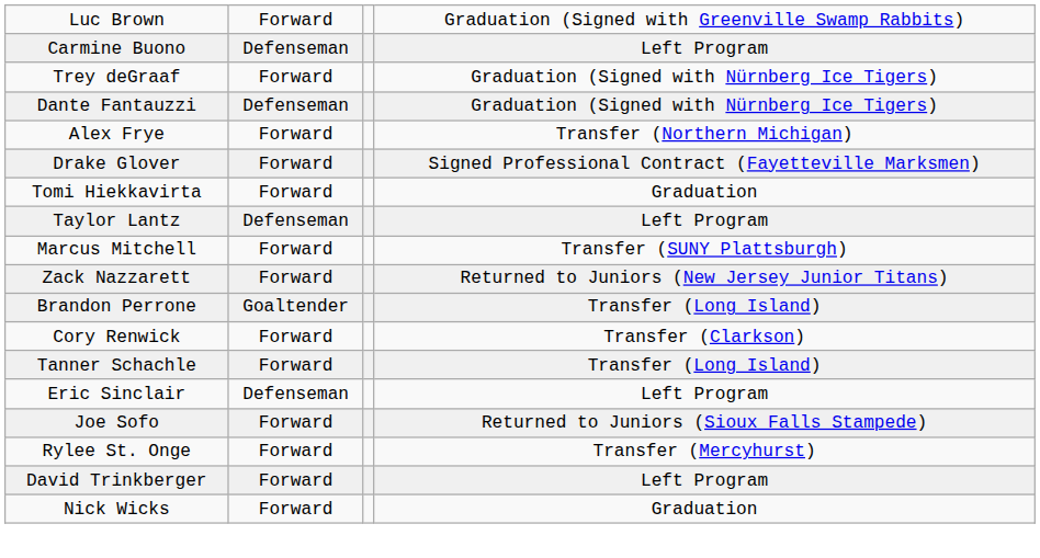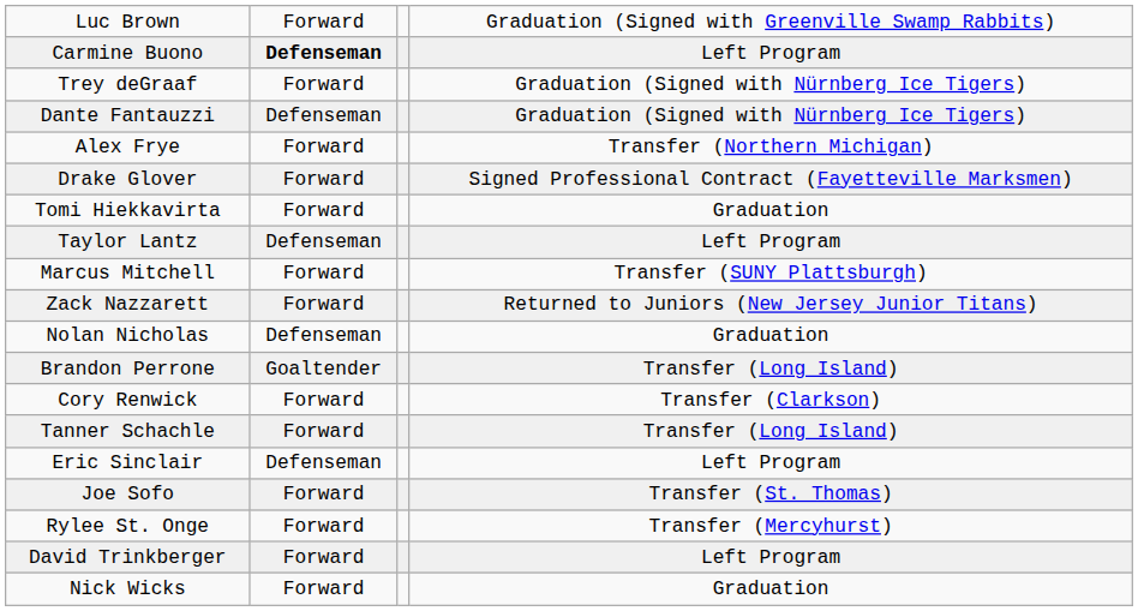 <table class="wikitable" width="60%">
 <tr align="center" bgcolor="">
 <td>Luc Brown</td>
 <td>Forward</td>
 <td></td>
 <td>Graduation (Signed with <a href='#'>Greenville Swamp Rabbits</a>)</td>
 </tr>
 <tr align="center" bgcolor="f0f0f0">
 <td>Carmine Buono</td>
-<td>Defenseman</td>
+<td><strong>Defenseman</strong></td>
 <td></td>
 <td>Left Program</td>
 </tr>
 <tr align="center" bgcolor="">
 <td>Trey deGraaf</td>
 <td>Forward</td>
 <td></td>
 <td>Graduation (Signed with <a href='#'>Nürnberg Ice Tigers</a>)</td>
 </tr>
 <tr align="center" bgcolor="f0f0f0">
 <td>Dante Fantauzzi</td>
 <td>Defenseman</td>
 <td></td>
 <td>Graduation (Signed with <a href='#'>Nürnberg Ice Tigers</a>)</td>
 </tr>
 <tr align="center" bgcolor="">
 <td>Alex Frye</td>
 <td>Forward</td>
 <td></td>
 <td>Transfer (<a href='#'>Northern Michigan</a>)</td>
 </tr>
 <tr align="center" bgcolor="f0f0f0">
 <td>Drake Glover</td>
 <td>Forward</td>
 <td></td>
 <td>Signed Professional Contract (<a href='#'>Fayetteville Marksmen</a>)</td>
 </tr>
 <tr align="center" bgcolor="">
 <td>Tomi Hiekkavirta</td>
 <td>Forward</td>
 <td></td>
 <td>Graduation</td>
 </tr>
 <tr align="center" bgcolor="f0f0f0">
 <td>Taylor Lantz</td>
 <td>Defenseman</td>
 <td></td>
 <td>Left Program</td>
 </tr>
 <tr align="center" bgcolor="">
 <td>Marcus Mitchell</td>
 <td>Forward</td>
 <td></td>
 <td>Transfer (<a href='#'>SUNY Plattsburgh</a>)</td>
 </tr>
 <tr align="center" bgcolor="f0f0f0">
 <td>Zack Nazzarett</td>
 <td>Forward</td>
 <td></td>
 <td>Returned to Juniors (<a href='#'>New Jersey Junior Titans</a>)</td>
 </tr>
+<tr align="center" bgcolor="">
+<td>Nolan Nicholas</td>
+<td>Defenseman</td>
+<td></td>
+<td>Graduation</td>
+</tr>
 <tr align="center" bgcolor="f0f0f0">
 <td>Brandon Perrone</td>
 <td>Goaltender</td>
 <td></td>
 <td>Transfer (<a href='#'>Long Island</a>)</td>
 </tr>
 <tr align="center" bgcolor="">
 <td>Cory Renwick</td>
 <td>Forward</td>
 <td></td>
 <td>Transfer (<a href='#'>Clarkson</a>)</td>
 </tr>
 <tr align="center" bgcolor="f0f0f0">
 <td>Tanner Schachle</td>
 <td>Forward</td>
 <td></td>
 <td>Transfer (<a href='#'>Long Island</a>)</td>
 </tr>
 <tr align="center" bgcolor="">
 <td>Eric Sinclair</td>
 <td>Defenseman</td>
 <td></td>
 <td>Left Program</td>
 </tr>
 <tr align="center" bgcolor="f0f0f0">
 <td>Joe Sofo</td>
 <td>Forward</td>
 <td></td>
-<td>Returned to Juniors (<a href='#'>Sioux Falls Stampede</a>)</td>
+<td>Transfer (<a href='#'>St. Thomas</a>)</td>
 </tr>
 <tr align="center" bgcolor="">
 <td>Rylee St. Onge</td>
 <td>Forward</td>
 <td></td>
 <td>Transfer (<a href='#'>Mercyhurst</a>)</td>
 </tr>
 <tr align="center" bgcolor="f0f0f0">
 <td>David Trinkberger</td>
 <td>Forward</td>
 <td></td>
 <td>Left Program</td>
 </tr>
 <tr align="center" bgcolor="">
 <td>Nick Wicks</td>
 <td>Forward</td>
 <td></td>
 <td>Graduation</td>
 </tr>
 </table>
